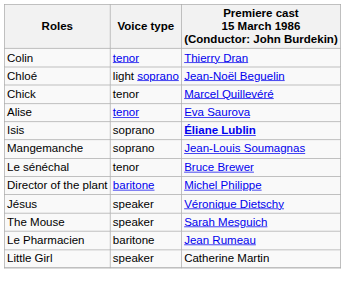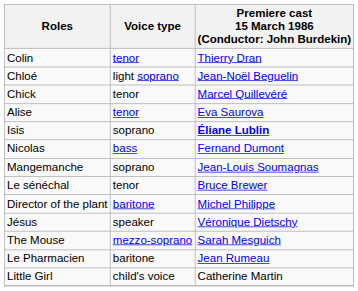 <table class="wikitable" border="1">
 <tr>
 <th>Roles</th>
 <th>Voice type</th>
 <th>Premiere cast<br>15 March 1986<br>(Conductor: John Burdekin)</th>
 </tr>
 <tr>
 <td>Colin</td>
 <td><a href='#'>tenor</a></td>
 <td><a href='#'>Thierry Dran</a></td>
 </tr>
 <tr>
 <td>Chloé</td>
 <td>light <a href='#'>soprano</a></td>
 <td><a href='#'>Jean-Noël Beguelin</a></td>
 </tr>
 <tr>
 <td>Chick</td>
 <td>tenor</td>
 <td><a href='#'>Marcel Quillevéré</a></td>
 </tr>
 <tr>
 <td>Alise</td>
 <td><a href='#'>tenor</a></td>
 <td><a href='#'>Eva Saurova</a></td>
 </tr>
 <tr>
 <td>Isis</td>
 <td>soprano</td>
 <td><strong><a href='#'>Éliane Lublin</a></strong></td>
 </tr>
 <tr>
+<td>Nicolas</td>
+<td><a href='#'>bass</a></td>
+<td><a href='#'>Fernand Dumont</a></td>
+</tr>
+<tr>
 <td>Mangemanche</td>
 <td>soprano</td>
 <td><a href='#'>Jean-Louis Soumagnas</a></td>
 </tr>
 <tr>
 <td>Le sénéchal</td>
 <td>tenor</td>
 <td><a href='#'>Bruce Brewer</a></td>
 </tr>
 <tr>
 <td>Director of the plant</td>
 <td><a href='#'>baritone</a></td>
 <td><a href='#'>Michel Philippe</a></td>
 </tr>
 <tr>
 <td>Jésus</td>
 <td>speaker</td>
 <td><a href='#'>Véronique Dietschy</a></td>
 </tr>
 <tr>
 <td>The Mouse</td>
-<td>speaker</td>
+<td><a href='#'>mezzo-soprano</a></td>
 <td><a href='#'>Sarah Mesguich</a></td>
 </tr>
 <tr>
 <td>Le Pharmacien</td>
 <td>baritone</td>
 <td><a href='#'>Jean Rumeau</a></td>
 </tr>
 <tr>
 <td>Little Girl</td>
-<td>speaker</td>
+<td>child's voice</td>
 <td>Catherine Martin</td>
 </tr>
 <tr>
 </tr>
 </table>
